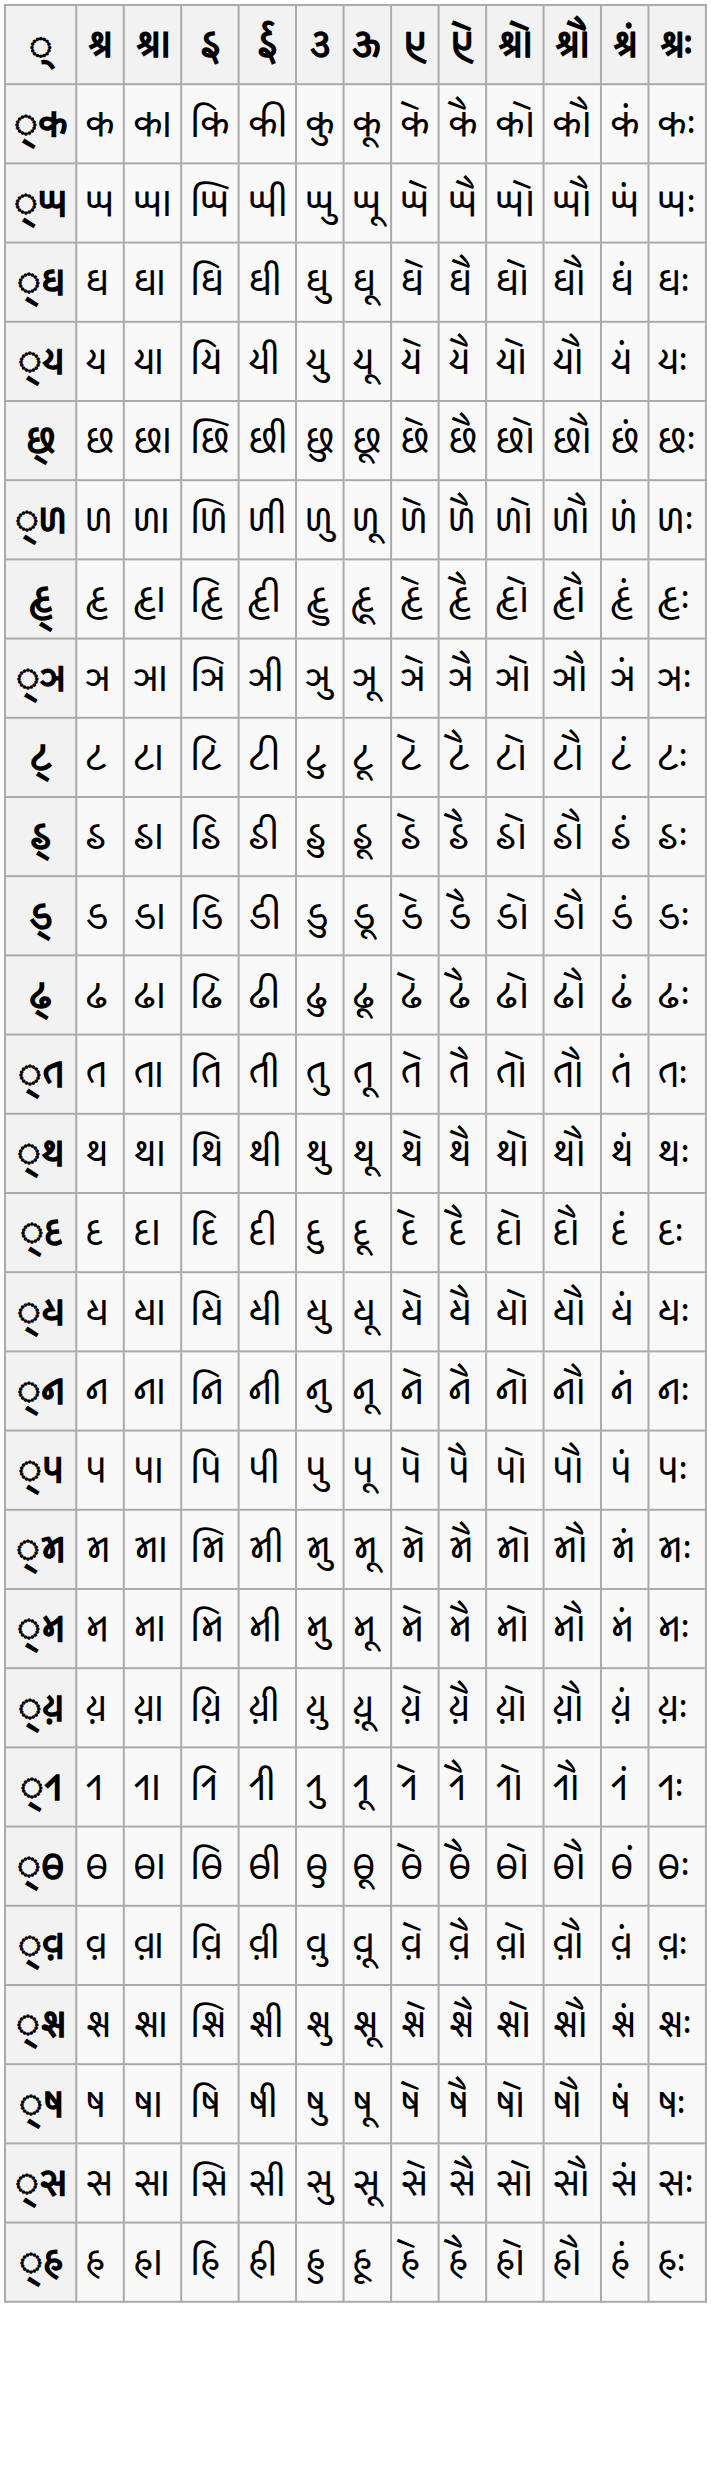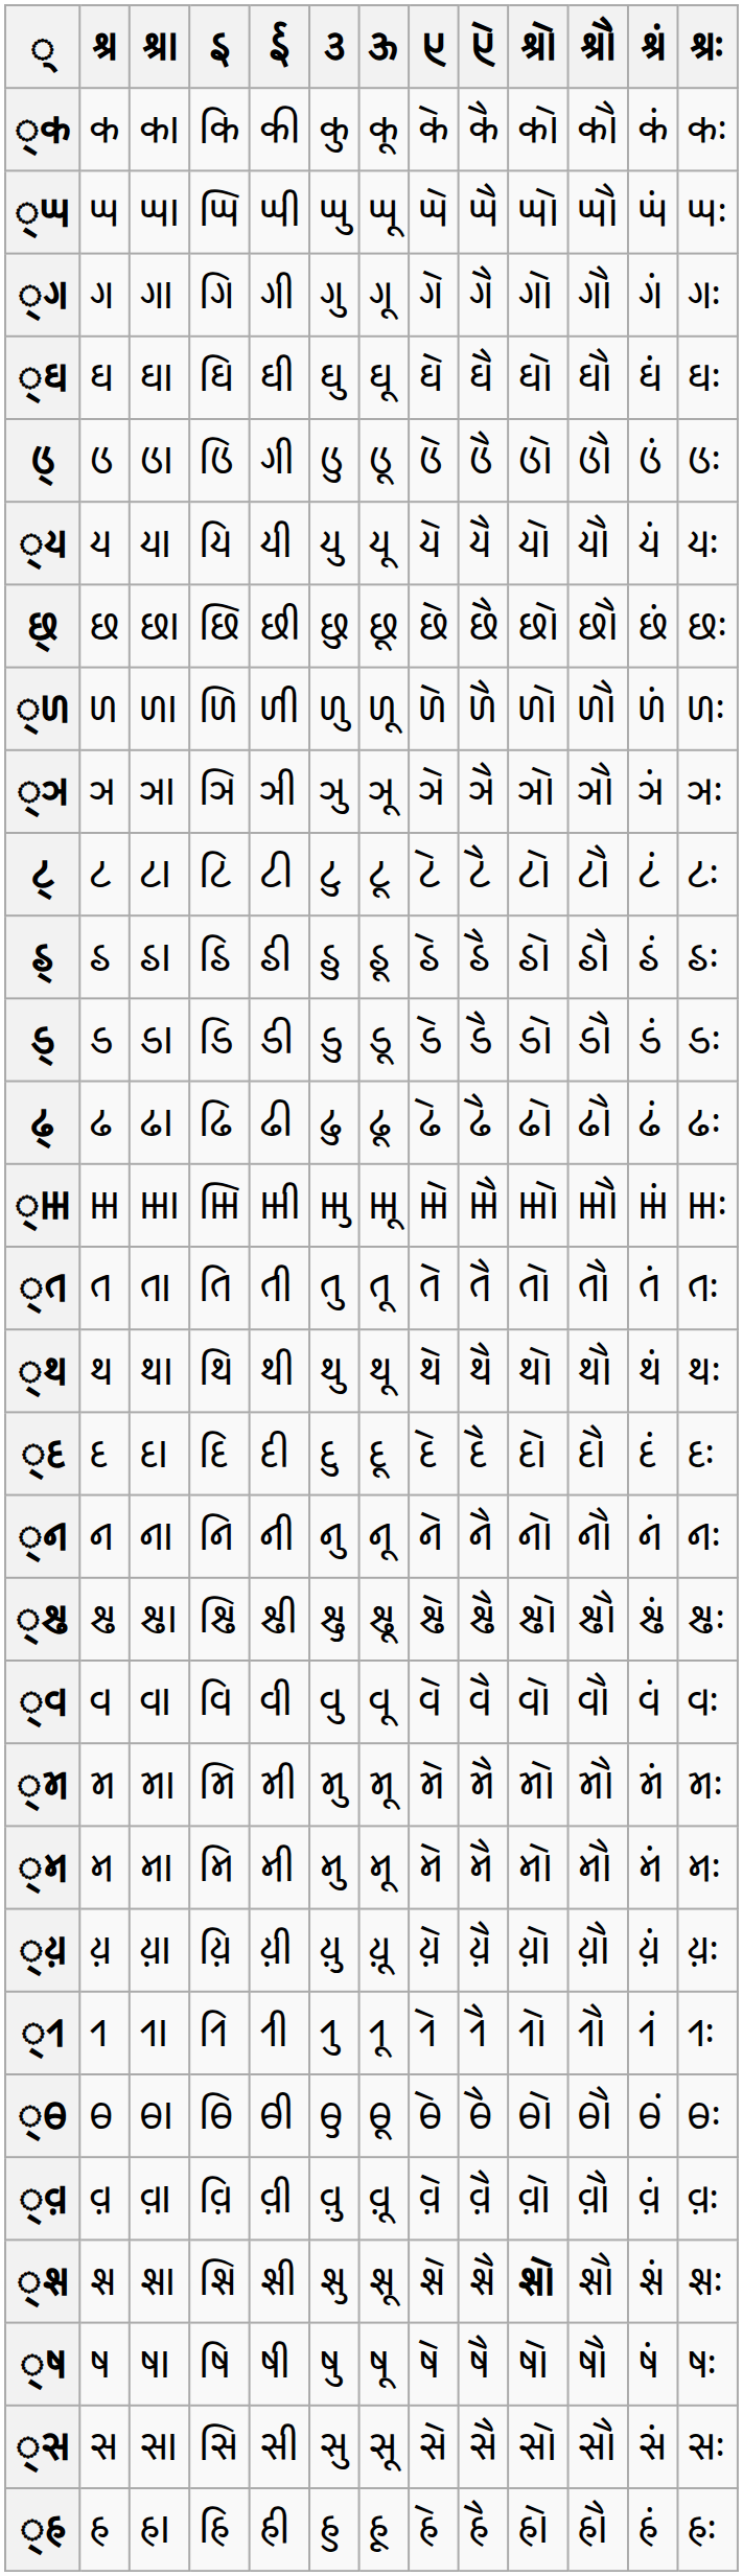 <table class=wikitable align=center style="font-size:15pt">
 <tr>
 <th>्</th>
 <th>𑂃</th>
 <th>𑂄</th>
 <th>𑂅</th>
 <th>𑂆</th>
 <th>𑂇</th>
 <th>𑂈</th>
 <th>𑂉</th>
 <th>𑂊</th>
 <th>𑂋</th>
 <th>𑂌</th>
 <th>𑂃𑂁</th>
 <th>𑂃𑂂</th>
 </tr>
 <tr>
 <th>𑂹𑂍</th>
 <td>𑂍</td>
 <td>𑂍𑂰</td>
 <td>𑂍𑂱</td>
 <td>𑂍𑂲</td>
 <td>𑂍𑂳</td>
 <td>𑂍𑂴</td>
 <td>𑂍𑂵</td>
 <td>𑂍𑂶</td>
 <td>𑂍𑂷</td>
 <td>𑂍𑂸</td>
 <td>𑂍𑂁</td>
 <td>𑂍𑂂</td>
 </tr>
 <tr>
 <th>𑂹𑂎</th>
 <td>𑂎</td>
 <td>𑂎𑂰</td>
 <td>𑂎𑂱</td>
 <td>𑂎𑂲</td>
 <td>𑂎𑂳</td>
 <td>𑂎𑂴</td>
 <td>𑂎𑂵</td>
 <td>𑂎𑂶</td>
 <td>𑂎𑂷</td>
 <td>𑂎𑂸</td>
 <td>𑂎𑂁</td>
 <td>𑂎𑂂</td>
 </tr>
 <tr>
+<th>𑂹𑂏</th>
+<td>𑂏</td>
+<td>𑂏𑂰</td>
+<td>𑂏𑂱</td>
+<td>𑂏𑂲</td>
+<td>𑂏𑂳</td>
+<td>𑂏𑂴</td>
+<td>𑂏𑂵</td>
+<td>𑂏𑂶</td>
+<td>𑂏𑂷</td>
+<td>𑂏𑂸</td>
+<td>𑂏𑂁</td>
+<td>𑂏𑂂</td>
+</tr>
+<tr>
 <th>𑂹𑂐</th>
 <td>𑂐</td>
 <td>𑂐𑂰</td>
 <td>𑂐𑂱</td>
 <td>𑂐𑂲</td>
 <td>𑂐𑂳</td>
 <td>𑂐𑂴</td>
 <td>𑂐𑂵</td>
 <td>𑂐𑂶</td>
 <td>𑂐𑂷</td>
 <td>𑂐𑂸</td>
 <td>𑂐𑂁</td>
 <td>𑂐𑂂</td>
+</tr>
+<tr>
+<th>𑂑𑂹</th>
+<td>𑂑</td>
+<td>𑂑𑂰</td>
+<td>𑂑𑂱</td>
+<td>𑂑𑂲</td>
+<td>𑂑𑂳</td>
+<td>𑂑𑂴</td>
+<td>𑂑𑂵</td>
+<td>𑂑𑂶</td>
+<td>𑂑𑂷</td>
+<td>𑂑𑂸</td>
+<td>𑂑𑂁</td>
+<td>𑂑𑂂</td>
 </tr>
 <tr>
 <th>𑂹𑂒</th>
 <td>𑂒</td>
 <td>𑂒𑂰</td>
 <td>𑂒𑂱</td>
 <td>𑂒𑂲</td>
 <td>𑂒𑂳</td>
 <td>𑂒𑂴</td>
 <td>𑂒𑂵</td>
 <td>𑂒𑂶</td>
 <td>𑂒𑂷</td>
 <td>𑂒𑂸</td>
 <td>𑂒𑂁</td>
 <td>𑂒𑂂</td>
 </tr>
 <tr>
 <th>𑂓𑂹</th>
 <td>𑂓</td>
 <td>𑂓𑂰</td>
 <td>𑂓𑂱</td>
 <td>𑂓𑂲</td>
 <td>𑂓𑂳</td>
 <td>𑂓𑂴</td>
 <td>𑂓𑂵</td>
 <td>𑂓𑂶</td>
 <td>𑂓𑂷</td>
 <td>𑂓𑂸</td>
 <td>𑂓𑂁</td>
 <td>𑂓𑂂</td>
 </tr>
 <tr>
 <th>𑂹𑂔</th>
 <td>𑂔</td>
 <td>𑂔𑂰</td>
 <td>𑂔𑂱</td>
 <td>𑂔𑂲</td>
 <td>𑂔𑂳</td>
 <td>𑂔𑂴</td>
 <td>𑂔𑂵</td>
 <td>𑂔𑂶</td>
 <td>𑂔𑂷</td>
 <td>𑂔𑂸</td>
 <td>𑂔𑂁</td>
 <td>𑂔𑂂</td>
-</tr>
-<tr>
-<th>𑂕𑂹</th>
-<td>𑂕</td>
-<td>𑂕𑂰</td>
-<td>𑂕𑂱</td>
-<td>𑂕𑂲</td>
-<td>𑂕𑂳</td>
-<td>𑂕𑂴</td>
-<td>𑂕𑂵</td>
-<td>𑂕𑂶</td>
-<td>𑂕𑂷</td>
-<td>𑂕𑂸</td>
-<td>𑂕𑂁</td>
-<td>𑂕𑂂</td>
 </tr>
 <tr>
 <th>𑂹𑂖</th>
 <td>𑂖</td>
 <td>𑂖𑂰</td>
 <td>𑂖𑂱</td>
 <td>𑂖𑂲</td>
 <td>𑂖𑂳</td>
 <td>𑂖𑂴</td>
 <td>𑂖𑂵</td>
 <td>𑂖𑂶</td>
 <td>𑂖𑂷</td>
 <td>𑂖𑂸</td>
 <td>𑂖𑂁</td>
 <td>𑂖𑂂</td>
 </tr>
 <tr>
 <th>𑂗𑂹</th>
 <td>𑂗</td>
 <td>𑂗𑂰</td>
 <td>𑂗𑂱</td>
 <td>𑂗𑂲</td>
 <td>𑂗𑂳</td>
 <td>𑂗𑂴</td>
 <td>𑂗𑂵</td>
 <td>𑂗𑂶</td>
 <td>𑂗𑂷</td>
 <td>𑂗𑂸</td>
 <td>𑂗𑂁</td>
 <td>𑂗𑂂</td>
 </tr>
 <tr>
 <th>𑂘𑂹</th>
 <td>𑂘</td>
 <td>𑂘𑂰</td>
 <td>𑂘𑂱</td>
 <td>𑂘𑂲</td>
 <td>𑂘𑂳</td>
 <td>𑂘𑂴</td>
 <td>𑂘𑂵</td>
 <td>𑂘𑂶</td>
 <td>𑂘𑂷</td>
 <td>𑂘𑂸</td>
 <td>𑂘𑂁</td>
 <td>𑂘𑂂</td>
 </tr>
 <tr>
 <th>𑂙𑂹</th>
 <td>𑂙</td>
 <td>𑂙𑂰</td>
 <td>𑂙𑂱</td>
 <td>𑂙𑂲</td>
 <td>𑂙𑂳</td>
 <td>𑂙𑂴</td>
 <td>𑂙𑂵</td>
 <td>𑂙𑂶</td>
 <td>𑂙𑂷</td>
 <td>𑂙𑂸</td>
 <td>𑂙𑂁</td>
 <td>𑂙𑂂</td>
 </tr>
 <tr>
 <th>𑂛𑂹</th>
 <td>𑂛</td>
 <td>𑂛𑂰</td>
 <td>𑂛𑂱</td>
 <td>𑂛𑂲</td>
 <td>𑂛𑂳</td>
 <td>𑂛𑂴</td>
 <td>𑂛𑂵</td>
 <td>𑂛𑂶</td>
 <td>𑂛𑂷</td>
 <td>𑂛𑂸</td>
 <td>𑂛𑂁</td>
 <td>𑂛𑂂</td>
 </tr>
 <tr>
+<th>𑂹𑂝</th>
+<td>𑂝</td>
+<td>𑂝𑂰</td>
+<td>𑂝𑂱</td>
+<td>𑂝𑂲</td>
+<td>𑂝𑂳</td>
+<td>𑂝𑂴</td>
+<td>𑂝𑂵</td>
+<td>𑂝𑂶</td>
+<td>𑂝𑂷</td>
+<td>𑂝𑂸</td>
+<td>𑂝𑂁</td>
+<td>𑂝𑂂</td>
+</tr>
+<tr>
 <th>𑂹𑂞</th>
 <td>𑂞</td>
 <td>𑂞𑂰</td>
 <td>𑂞𑂱</td>
 <td>𑂞𑂲</td>
 <td>𑂞𑂳</td>
 <td>𑂞𑂴</td>
 <td>𑂞𑂵</td>
 <td>𑂞𑂶</td>
 <td>𑂞𑂷</td>
 <td>𑂞𑂸</td>
 <td>𑂞𑂁</td>
 <td>𑂞𑂂</td>
 </tr>
 <tr>
 <th>𑂹𑂟</th>
 <td>𑂟</td>
 <td>𑂟𑂰</td>
 <td>𑂟𑂱</td>
 <td>𑂟𑂲</td>
 <td>𑂟𑂳</td>
 <td>𑂟𑂴</td>
 <td>𑂟𑂵</td>
 <td>𑂟𑂶</td>
 <td>𑂟𑂷</td>
 <td>𑂟𑂸</td>
 <td>𑂟𑂁</td>
 <td>𑂟𑂂</td>
 </tr>
 <tr>
 <th>𑂹𑂠</th>
 <td>𑂠</td>
 <td>𑂠𑂰</td>
 <td>𑂠𑂱</td>
 <td>𑂠𑂲</td>
 <td>𑂠𑂳</td>
 <td>𑂠𑂴</td>
 <td>𑂠𑂵</td>
 <td>𑂠𑂶</td>
 <td>𑂠𑂷</td>
 <td>𑂠𑂸</td>
 <td>𑂠𑂁</td>
 <td>𑂠𑂂</td>
 </tr>
 <tr>
-<th>𑂹𑂡</th>
-<td>𑂡</td>
-<td>𑂡𑂰</td>
-<td>𑂡𑂱</td>
-<td>𑂡𑂲</td>
-<td>𑂡𑂳</td>
-<td>𑂡𑂴</td>
-<td>𑂡𑂵</td>
-<td>𑂡𑂶</td>
-<td>𑂡𑂷</td>
-<td>𑂡𑂸</td>
-<td>𑂡𑂁</td>
-<td>𑂡𑂂</td>
-</tr>
-<tr>
 <th>𑂹𑂢</th>
 <td>𑂢</td>
 <td>𑂢𑂰</td>
 <td>𑂢𑂱</td>
 <td>𑂢𑂲</td>
 <td>𑂢𑂳</td>
 <td>𑂢𑂴</td>
 <td>𑂢𑂵</td>
 <td>𑂢𑂶</td>
 <td>𑂢𑂷</td>
 <td>𑂢𑂸</td>
 <td>𑂢𑂁</td>
 <td>𑂢𑂂</td>
 </tr>
 <tr>
-<th>𑂹𑂣</th>
-<td>𑂣</td>
-<td>𑂣𑂰</td>
-<td>𑂣𑂱</td>
-<td>𑂣𑂲</td>
-<td>𑂣𑂳</td>
-<td>𑂣𑂴</td>
-<td>𑂣𑂵</td>
-<td>𑂣𑂶</td>
-<td>𑂣𑂷</td>
-<td>𑂣𑂸</td>
-<td>𑂣𑂁</td>
-<td>𑂣𑂂</td>
+<th>𑂹𑂤</th>
+<td>𑂤</td>
+<td>𑂤𑂰</td>
+<td>𑂤𑂱</td>
+<td>𑂤𑂲</td>
+<td>𑂤𑂳</td>
+<td>𑂤𑂴</td>
+<td>𑂤𑂵</td>
+<td>𑂤𑂶</td>
+<td>𑂤𑂷</td>
+<td>𑂤𑂸</td>
+<td>𑂤𑂁</td>
+<td>𑂤𑂂</td>
+</tr>
+<tr>
+<th>𑂹𑂥</th>
+<td>𑂥</td>
+<td>𑂥𑂰</td>
+<td>𑂥𑂱</td>
+<td>𑂥𑂲</td>
+<td>𑂥𑂳</td>
+<td>𑂥𑂴</td>
+<td>𑂥𑂵</td>
+<td>𑂥𑂶</td>
+<td>𑂥𑂷</td>
+<td>𑂥𑂸</td>
+<td>𑂥𑂁</td>
+<td>𑂥𑂂</td>
 </tr>
 <tr>
 <th>𑂹𑂦</th>
 <td>𑂦</td>
 <td>𑂦𑂰</td>
 <td>𑂦𑂱</td>
 <td>𑂦𑂲</td>
 <td>𑂦𑂳</td>
 <td>𑂦𑂴</td>
 <td>𑂦𑂵</td>
 <td>𑂦𑂶</td>
 <td>𑂦𑂷</td>
 <td>𑂦𑂸</td>
 <td>𑂦𑂁</td>
 <td>𑂦𑂂</td>
 </tr>
 <tr>
 <th>𑂹𑂧</th>
 <td>𑂧</td>
 <td>𑂧𑂰</td>
 <td>𑂧𑂱</td>
 <td>𑂧𑂲</td>
 <td>𑂧𑂳</td>
 <td>𑂧𑂴</td>
 <td>𑂧𑂵</td>
 <td>𑂧𑂶</td>
 <td>𑂧𑂷</td>
 <td>𑂧𑂸</td>
 <td>𑂧𑂁</td>
 <td>𑂧𑂂</td>
 </tr>
 <tr>
 <th>𑂹𑂨</th>
 <td>𑂨</td>
 <td>𑂨𑂰</td>
 <td>𑂨𑂱</td>
 <td>𑂨𑂲</td>
 <td>𑂨𑂳</td>
 <td>𑂨𑂴</td>
 <td>𑂨𑂵</td>
 <td>𑂨𑂶</td>
 <td>𑂨𑂷</td>
 <td>𑂨𑂸</td>
 <td>𑂨𑂁</td>
 <td>𑂨𑂂</td>
 </tr>
 <tr>
 <th>𑂹𑂩</th>
 <td>𑂩</td>
 <td>𑂩𑂰</td>
 <td>𑂩𑂱</td>
 <td>𑂩𑂲</td>
 <td>𑂩𑂳</td>
 <td>𑂩𑂴</td>
 <td>𑂩𑂵</td>
 <td>𑂩𑂶</td>
 <td>𑂩𑂷</td>
 <td>𑂩𑂸</td>
 <td>𑂩𑂁</td>
 <td>𑂩𑂂</td>
 </tr>
 <tr>
 <th>𑂹𑂪</th>
 <td>𑂪</td>
 <td>𑂪𑂰</td>
 <td>𑂪𑂱</td>
 <td>𑂪𑂲</td>
 <td>𑂪𑂳</td>
 <td>𑂪𑂴</td>
 <td>𑂪𑂵</td>
 <td>𑂪𑂶</td>
 <td>𑂪𑂷</td>
 <td>𑂪𑂸</td>
 <td>𑂪𑂁</td>
 <td>𑂪𑂂</td>
 </tr>
 <tr>
 <th>𑂹𑂫</th>
 <td>𑂫</td>
 <td>𑂫𑂰</td>
 <td>𑂫𑂱</td>
 <td>𑂫𑂲</td>
 <td>𑂫𑂳</td>
 <td>𑂫𑂴</td>
 <td>𑂫𑂵</td>
 <td>𑂫𑂶</td>
 <td>𑂫𑂷</td>
 <td>𑂫𑂸</td>
 <td>𑂫𑂁</td>
 <td>𑂫𑂂</td>
 </tr>
 <tr>
 <th>𑂹𑂬</th>
 <td>𑂬</td>
 <td>𑂬𑂰</td>
 <td>𑂬𑂱</td>
 <td>𑂬𑂲</td>
 <td>𑂬𑂳</td>
 <td>𑂬𑂴</td>
 <td>𑂬𑂵</td>
 <td>𑂬𑂶</td>
-<td>𑂬𑂷</td>
+<td><strong>𑂬𑂷</strong></td>
 <td>𑂬𑂸</td>
 <td>𑂬𑂁</td>
 <td>𑂬𑂂</td>
 </tr>
 <tr>
 <th>𑂹𑂭</th>
 <td>𑂭</td>
 <td>𑂭𑂰</td>
 <td>𑂭𑂱</td>
 <td>𑂭𑂲</td>
 <td>𑂭𑂳</td>
 <td>𑂭𑂴</td>
 <td>𑂭𑂵</td>
 <td>𑂭𑂶</td>
 <td>𑂭𑂷</td>
 <td>𑂭𑂸</td>
 <td>𑂭𑂁</td>
 <td>𑂭𑂂</td>
 </tr>
 <tr>
 <th>𑂹𑂮</th>
 <td>𑂮</td>
 <td>𑂮𑂰</td>
 <td>𑂮𑂱</td>
 <td>𑂮𑂲</td>
 <td>𑂮𑂳</td>
 <td>𑂮𑂴</td>
 <td>𑂮𑂵</td>
 <td>𑂮𑂶</td>
 <td>𑂮𑂷</td>
 <td>𑂮𑂸</td>
 <td>𑂮𑂁</td>
 <td>𑂮𑂂</td>
 </tr>
 <tr>
 <th>𑂹𑂯</th>
 <td>𑂯</td>
 <td>𑂯𑂰</td>
 <td>𑂯𑂱</td>
 <td>𑂯𑂲</td>
 <td>𑂯𑂳</td>
 <td>𑂯𑂴</td>
 <td>𑂯𑂵</td>
 <td>𑂯𑂶</td>
 <td>𑂯𑂷</td>
 <td>𑂯𑂸</td>
 <td>𑂯𑂁</td>
 <td>𑂯𑂂</td>
 </tr>
 </table>
